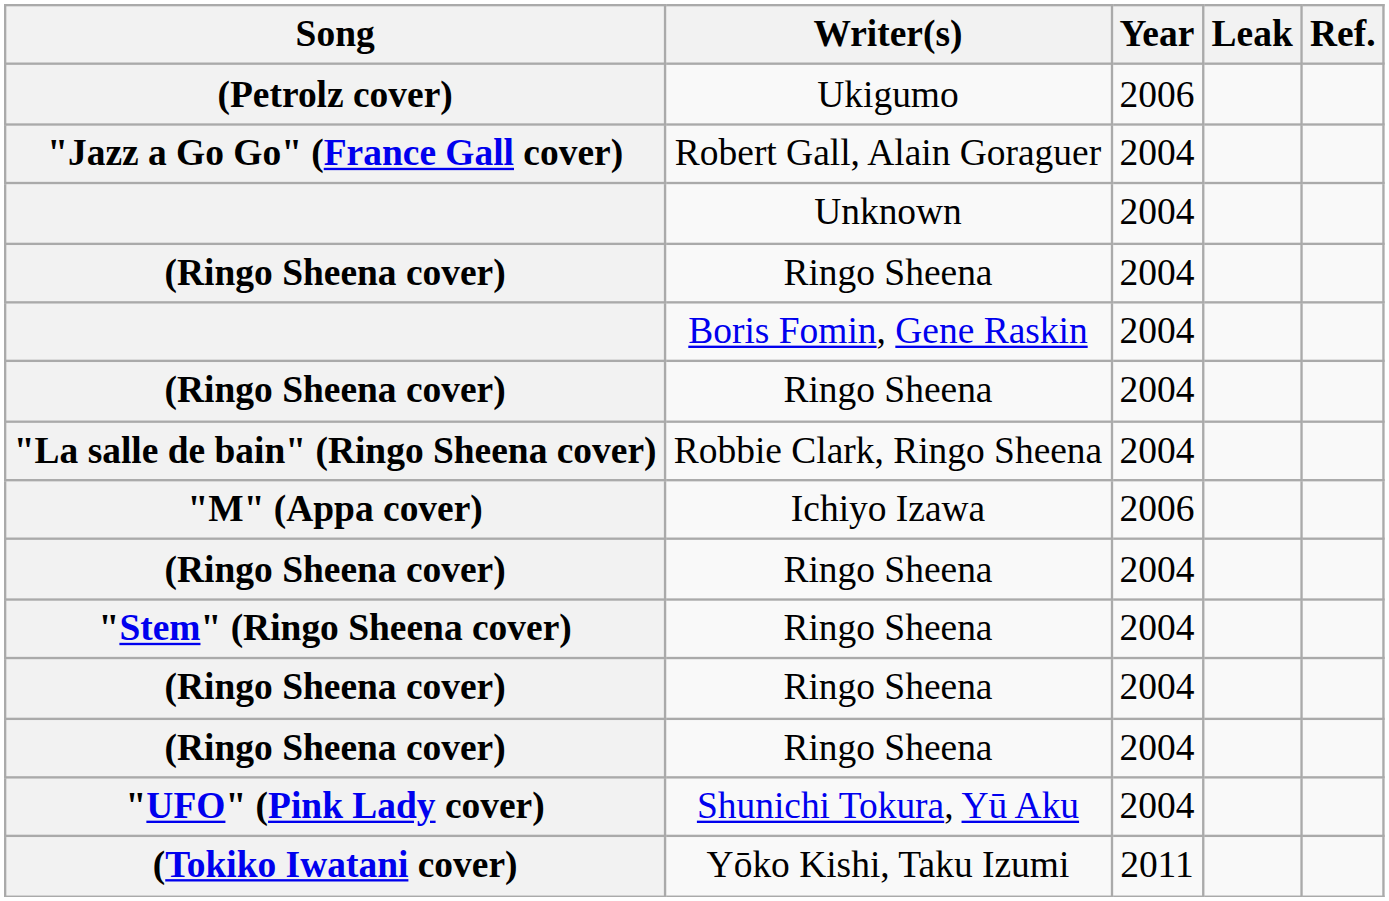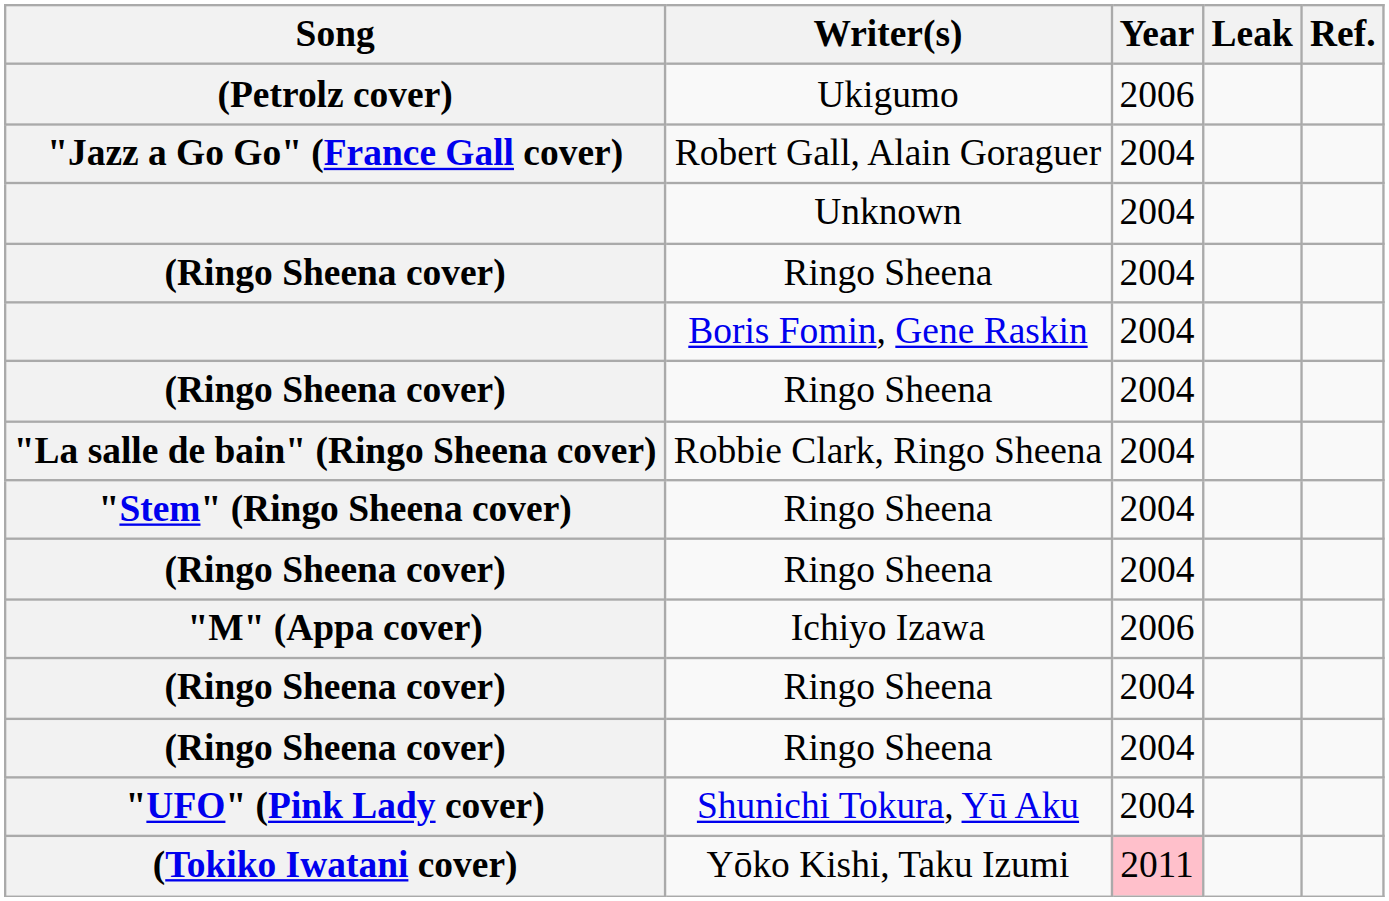 <table class="wikitable sortable plainrowheaders" style="text-align:center;">
 <tr>
 <th scope="col">Song</th>
 <th scope="col" class="unsortable">Writer(s)</th>
 <th scope="col">Year</th>
 <th scope="col">Leak</th>
 <th scope="col" class="unsortable">Ref.</th>
 </tr>
 <tr>
 <th scope=row> <span>(Petrolz cover)</span></th>
 <td>Ukigumo</td>
 <td>2006</td>
 <td></td>
 <td></td>
 </tr>
 <tr>
 <th scope=row>"Jazz a Go Go" <span>(<a href='#'>France Gall</a> cover)</span></th>
 <td>Robert Gall, Alain Goraguer</td>
 <td>2004</td>
 <td></td>
 <td></td>
 </tr>
 <tr>
 <th scope=row></th>
 <td>Unknown</td>
 <td>2004</td>
 <td></td>
 <td></td>
 </tr>
 <tr>
 <th scope=row> <span>(Ringo Sheena cover)</span></th>
 <td>Ringo Sheena</td>
 <td>2004</td>
 <td></td>
 <td></td>
 </tr>
 <tr>
 <th scope=row></th>
 <td><a href='#'>Boris Fomin</a>, <a href='#'>Gene Raskin</a></td>
 <td>2004</td>
 <td></td>
 <td></td>
 </tr>
 <tr>
 <th scope=row> <span>(Ringo Sheena cover)</span></th>
 <td>Ringo Sheena</td>
 <td>2004</td>
 <td></td>
 <td></td>
 </tr>
 <tr>
 <th scope=row>"La salle de bain" <span>(Ringo Sheena cover)</span></th>
 <td>Robbie Clark, Ringo Sheena</td>
 <td>2004</td>
 <td></td>
 <td></td>
 </tr>
 <tr>
-<th scope=row>"M" <span>(Appa cover)</span></th>
-<td>Ichiyo Izawa</td>
-<td>2006</td>
+<th scope=row>"<a href='#'>Stem</a>" <span>(Ringo Sheena cover)</span></th>
+<td>Ringo Sheena</td>
+<td>2004</td>
 <td></td>
 <td></td>
 </tr>
 <tr>
 <th scope=row> <span>(Ringo Sheena cover)</span></th>
 <td>Ringo Sheena</td>
 <td>2004</td>
 <td></td>
 <td></td>
 </tr>
 <tr>
-<th scope=row>"<a href='#'>Stem</a>" <span>(Ringo Sheena cover)</span></th>
-<td>Ringo Sheena</td>
-<td>2004</td>
+<th scope=row>"M" <span>(Appa cover)</span></th>
+<td>Ichiyo Izawa</td>
+<td>2006</td>
 <td></td>
 <td></td>
 </tr>
 <tr>
 <th scope=row> <span>(Ringo Sheena cover)</span></th>
 <td>Ringo Sheena</td>
 <td>2004</td>
 <td></td>
 <td></td>
 </tr>
 <tr>
 <th scope=row> <span>(Ringo Sheena cover)</span></th>
 <td>Ringo Sheena</td>
 <td>2004</td>
 <td></td>
 <td></td>
 </tr>
 <tr>
 <th scope=row>"<a href='#'>UFO</a>" <span>(<a href='#'>Pink Lady</a> cover)</span></th>
 <td><a href='#'>Shunichi Tokura</a>, <a href='#'>Yū Aku</a></td>
 <td>2004</td>
 <td></td>
 <td></td>
 </tr>
 <tr>
 <th scope=row>  <span>(<a href='#'>Tokiko Iwatani</a> cover)</span></th>
 <td>Yōko Kishi, Taku Izumi</td>
-<td>2011</td>
+<td style="background: pink;">2011</td>
 <td></td>
 <td></td>
 </tr>
 </table>
